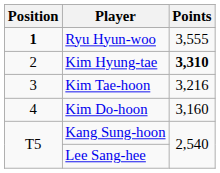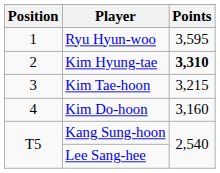 <table class="wikitable">
 <tr>
 <th>Position</th>
 <th>Player</th>
 <th>Points</th>
 </tr>
 <tr>
-<td align=center><strong>1</strong></td>
+<td align=center>1</td>
 <td> <a href='#'>Ryu Hyun-woo</a></td>
-<td align=center>3,555</td>
+<td align=center>3,595</td>
 </tr>
 <tr>
 <td align=center>2</td>
 <td> <a href='#'>Kim Hyung-tae</a></td>
 <td align=center><strong>3,310</strong></td>
 </tr>
 <tr>
 <td align=center>3</td>
 <td> <a href='#'>Kim Tae-hoon</a></td>
-<td align=center>3,216</td>
+<td align=center>3,215</td>
 </tr>
 <tr>
 <td align=center>4</td>
 <td> <a href='#'>Kim Do-hoon</a></td>
 <td align=center>3,160</td>
 </tr>
 <tr>
 <td rowspan=2 align=center>T5</td>
 <td> <a href='#'>Kang Sung-hoon</a></td>
 <td rowspan=2 align=center>2,540</td>
 </tr>
 <tr>
 <td> <a href='#'>Lee Sang-hee</a></td>
 </tr>
 </table>
